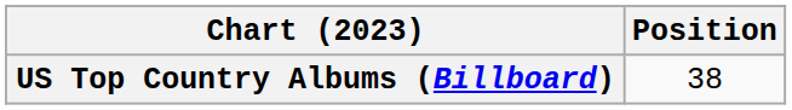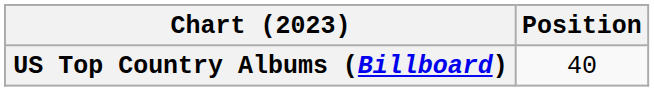 <table class="wikitable plainrowheaders" style="text-align:center">
 <tr>
 <th scope="col" style="width:20em">Chart (2023)</th>
 <th scope="col">Position</th>
 </tr>
 <tr>
 <th scope="row">US Top Country Albums (<em><a href='#'>Billboard</a></em>)</th>
-<td>38</td>
+<td>40</td>
 </tr>
 </table>
